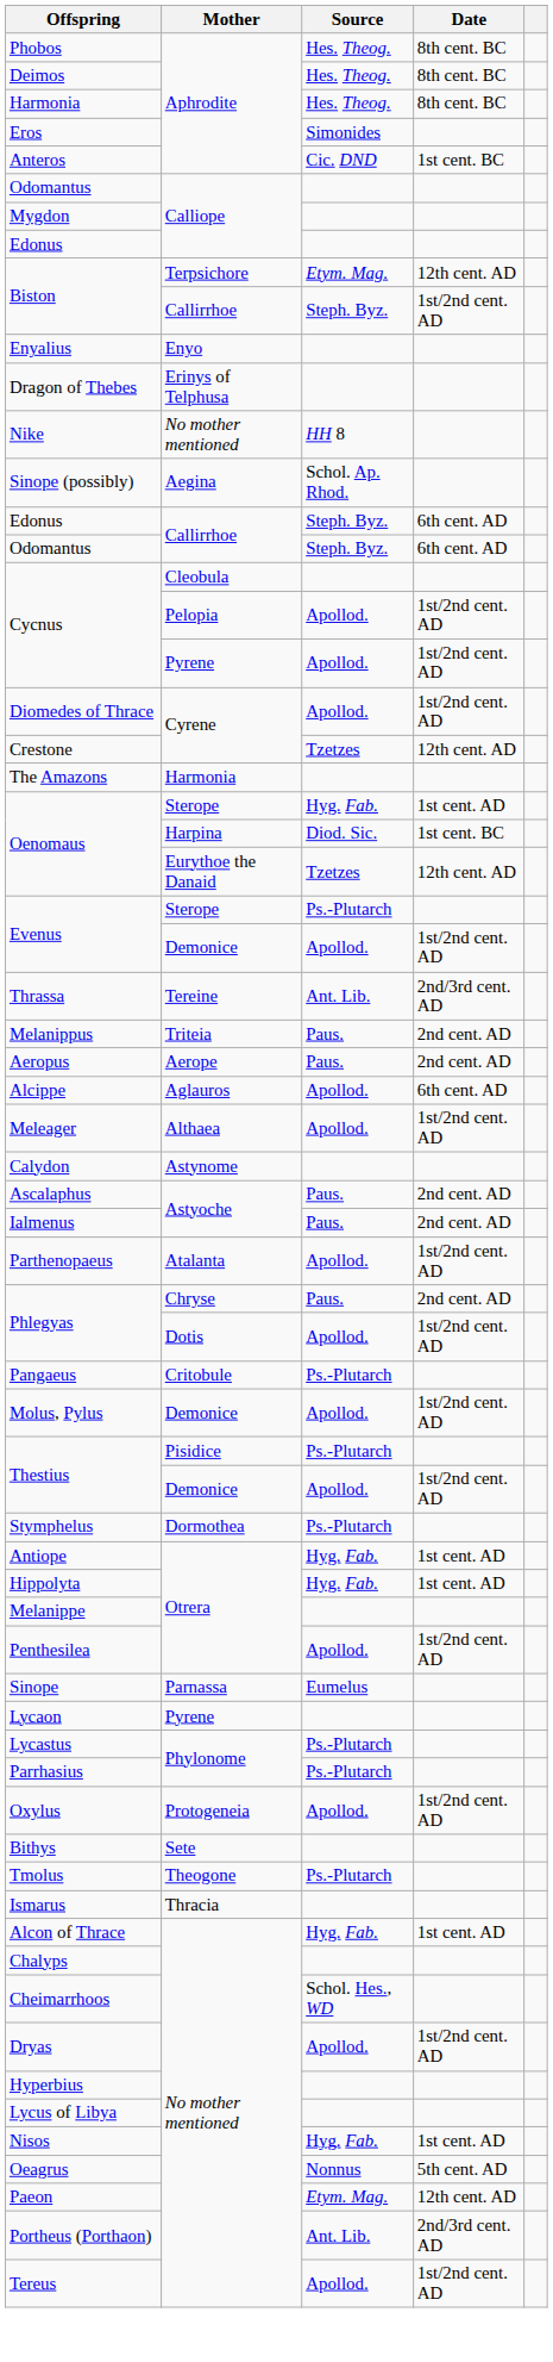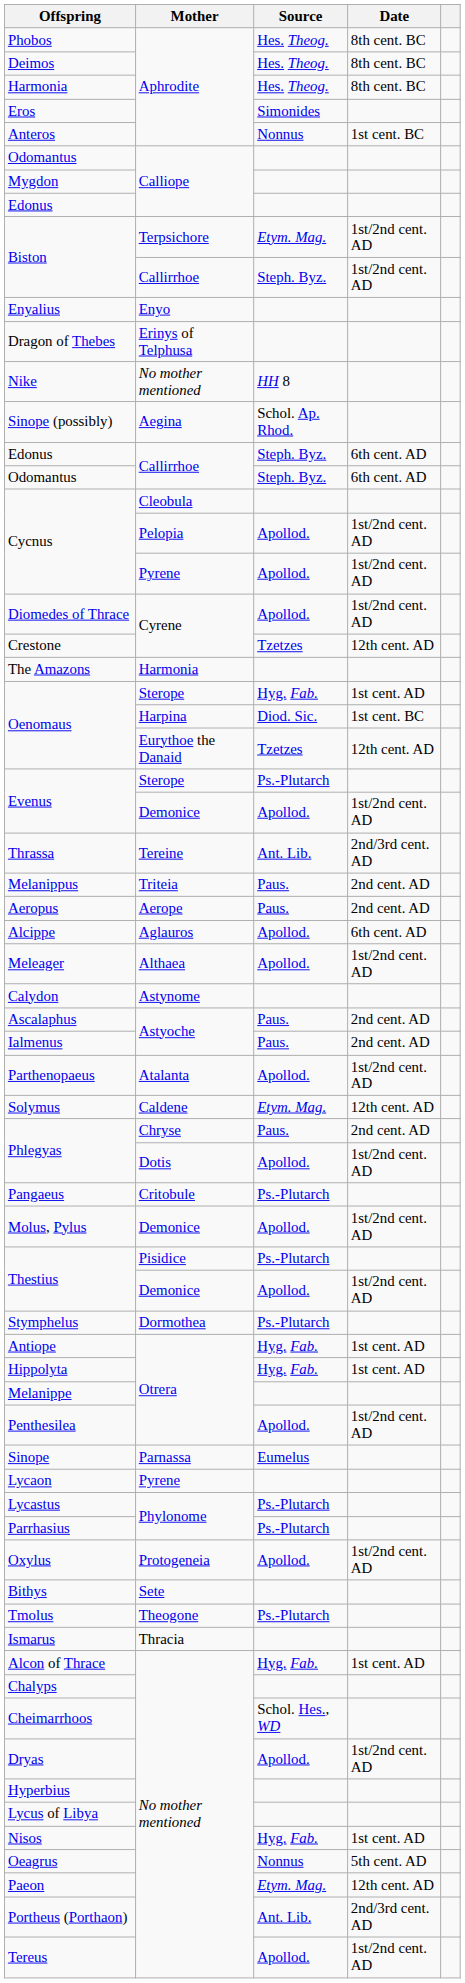 <table class="wikitable sortable mw-collapsible mw-collapsed">
 <tr>
 <th scope="col" style="width: 100pt;">Offspring</th>
 <th scope="col" style="width: 90pt;">Mother</th>
 <th scope="col" style="width: 70pt;">Source</th>
 <th scope="col" style="width: 70pt;">Date</th>
 <th class="unsortable" scope="col" style="width: 10pt;"></th>
 </tr>
 <tr>
 <td><a href='#'>Phobos</a></td>
 <td rowspan="5"><a href='#'>Aphrodite</a></td>
 <td><a href='#'>Hes.</a> <em><a href='#'>Theog.</a></em></td>
 <td data-sort-value=1>8th cent. BC</td>
 <td></td>
 </tr>
 <tr>
 <td><a href='#'>Deimos</a></td>
 <td><a href='#'>Hes.</a> <em><a href='#'>Theog.</a></em></td>
 <td data-sort-value=1>8th cent. BC</td>
 <td></td>
 </tr>
 <tr>
 <td><a href='#'>Harmonia</a></td>
 <td><a href='#'>Hes.</a> <em><a href='#'>Theog.</a></em></td>
 <td data-sort-value=1>8th cent. BC</td>
 <td></td>
 </tr>
 <tr>
 <td><a href='#'>Eros</a></td>
 <td><a href='#'>Simonides</a></td>
 <td></td>
 <td></td>
 </tr>
 <tr>
 <td><a href='#'>Anteros</a></td>
-<td><a href='#'>Cic.</a> <em><a href='#'>DND</a></em></td>
+<td><a href='#'>Nonnus</a></td>
 <td data-sort-value=15>1st cent. BC</td>
 <td></td>
 </tr>
 <tr>
 <td><a href='#'>Odomantus</a></td>
 <td rowspan="3"><a href='#'>Calliope</a></td>
 <td></td>
 <td></td>
 <td></td>
 </tr>
 <tr>
 <td><a href='#'>Mygdon</a></td>
 <td></td>
 <td></td>
 <td></td>
 </tr>
 <tr>
 <td><a href='#'>Edonus</a></td>
 <td></td>
 <td></td>
 <td></td>
 </tr>
 <tr>
 <td rowspan="2"><a href='#'>Biston</a></td>
 <td><a href='#'>Terpsichore</a></td>
 <td><em><a href='#'>Etym. Mag.</a></em></td>
-<td data-sort-value=39>12th cent. AD</td>
+<td data-sort-value=18>1st/2nd cent. AD</td>
 <td></td>
 </tr>
 <tr>
 <td><a href='#'>Callirrhoe</a></td>
 <td><a href='#'>Steph. Byz.</a></td>
 <td data-sort-value=18>1st/2nd cent. AD</td>
 <td></td>
 </tr>
 <tr>
 <td><a href='#'>Enyalius</a></td>
 <td><a href='#'>Enyo</a></td>
 <td></td>
 <td></td>
 <td></td>
 </tr>
 <tr>
 <td>Dragon of <a href='#'>Thebes</a></td>
 <td><a href='#'>Erinys</a> of <a href='#'>Telphusa</a></td>
 <td></td>
 <td></td>
 <td></td>
 </tr>
 <tr>
 <td><a href='#'>Nike</a></td>
 <td><em>No mother mentioned</em></td>
 <td><em><a href='#'>HH</a></em> 8</td>
 <td></td>
 <td></td>
 </tr>
 <tr>
 <td><a href='#'>Sinope</a> (possibly)</td>
 <td><a href='#'>Aegina</a></td>
 <td>Schol. <a href='#'>Ap. Rhod.</a></td>
 <td></td>
 <td></td>
 </tr>
 <tr>
 <td>Edonus</td>
 <td rowspan="2"><a href='#'>Callirrhoe</a></td>
 <td><a href='#'>Steph. Byz.</a></td>
 <td data-sort-value=27>6th cent. AD</td>
 <td></td>
 </tr>
 <tr>
 <td>Odomantus</td>
 <td><a href='#'>Steph. Byz.</a></td>
 <td data-sort-value=27>6th cent. AD</td>
 <td></td>
 </tr>
 <tr>
 <td rowspan="3">Cycnus</td>
 <td><a href='#'>Cleobula</a></td>
 <td></td>
 <td></td>
 <td></td>
 </tr>
 <tr>
 <td><a href='#'>Pelopia</a></td>
 <td><a href='#'>Apollod.</a></td>
 <td data-sort-value=18>1st/2nd cent. AD</td>
 <td></td>
 </tr>
 <tr>
 <td><a href='#'>Pyrene</a></td>
 <td><a href='#'>Apollod.</a></td>
 <td data-sort-value=18>1st/2nd cent. AD</td>
 <td></td>
 </tr>
 <tr>
 <td><a href='#'>Diomedes of Thrace</a></td>
 <td rowspan=2>Cyrene</td>
 <td><a href='#'>Apollod.</a></td>
 <td data-sort-value=18>1st/2nd cent. AD</td>
 <td></td>
 </tr>
 <tr>
 <td>Crestone</td>
 <td><a href='#'>Tzetzes</a></td>
 <td data-sort-value=39>12th cent. AD</td>
 <td></td>
 </tr>
 <tr>
 <td>The <a href='#'>Amazons</a></td>
 <td><a href='#'>Harmonia</a></td>
 <td></td>
 <td></td>
 <td></td>
 </tr>
 <tr>
 <td rowspan="3"><a href='#'>Oenomaus</a></td>
 <td><a href='#'>Sterope</a></td>
 <td><a href='#'>Hyg.</a> <em><a href='#'>Fab.</a></em></td>
 <td data-sort-value=17>1st cent. AD</td>
 <td></td>
 </tr>
 <tr>
 <td><a href='#'>Harpina</a></td>
 <td><a href='#'>Diod. Sic.</a></td>
 <td data-sort-value=15>1st cent. BC</td>
 <td></td>
 </tr>
 <tr>
 <td><a href='#'>Eurythoe</a> the <a href='#'>Danaid</a></td>
 <td><a href='#'>Tzetzes</a></td>
 <td data-sort-value=39>12th cent. AD</td>
 <td></td>
 </tr>
 <tr>
 <td rowspan="2"><a href='#'>Evenus</a></td>
 <td><a href='#'>Sterope</a></td>
 <td><a href='#'>Ps.-Plutarch</a></td>
 <td></td>
 <td></td>
 </tr>
 <tr>
 <td><a href='#'>Demonice</a></td>
 <td><a href='#'>Apollod.</a></td>
 <td data-sort-value=18>1st/2nd cent. AD</td>
 <td></td>
 </tr>
 <tr>
 <td><a href='#'>Thrassa</a></td>
 <td><a href='#'>Tereine</a></td>
 <td><a href='#'>Ant. Lib.</a></td>
 <td data-sort-value=20>2nd/3rd cent. AD</td>
 <td></td>
 </tr>
 <tr>
 <td><a href='#'>Melanippus</a></td>
 <td><a href='#'>Triteia</a></td>
 <td><a href='#'>Paus.</a></td>
 <td data-sort-value=19>2nd cent. AD</td>
 <td></td>
 </tr>
 <tr>
 <td><a href='#'>Aeropus</a></td>
 <td><a href='#'>Aerope</a></td>
 <td><a href='#'>Paus.</a></td>
 <td data-sort-value=19>2nd cent. AD</td>
 <td></td>
 </tr>
 <tr>
 <td><a href='#'>Alcippe</a></td>
 <td><a href='#'>Aglauros</a></td>
 <td><a href='#'>Apollod.</a></td>
 <td data-sort-value=27>6th cent. AD</td>
 <td></td>
 </tr>
 <tr>
 <td><a href='#'>Meleager</a></td>
 <td><a href='#'>Althaea</a></td>
 <td><a href='#'>Apollod.</a></td>
 <td data-sort-value=18>1st/2nd cent. AD</td>
 <td></td>
 </tr>
 <tr>
 <td><a href='#'>Calydon</a></td>
 <td><a href='#'>Astynome</a></td>
 <td></td>
 <td></td>
 <td></td>
 </tr>
 <tr>
 <td><a href='#'>Ascalaphus</a></td>
 <td rowspan=2><a href='#'>Astyoche</a></td>
 <td><a href='#'>Paus.</a></td>
 <td data-sort-value=19>2nd cent. AD</td>
 <td></td>
 </tr>
 <tr>
 <td><a href='#'>Ialmenus</a></td>
 <td><a href='#'>Paus.</a></td>
 <td data-sort-value=19>2nd cent. AD</td>
 <td></td>
 </tr>
 <tr>
 <td><a href='#'>Parthenopaeus</a></td>
 <td><a href='#'>Atalanta</a></td>
 <td><a href='#'>Apollod.</a></td>
 <td data-sort-value=18>1st/2nd cent. AD</td>
+<td></td>
+</tr>
+<tr>
+<td><a href='#'>Solymus</a></td>
+<td><a href='#'>Caldene</a></td>
+<td><em><a href='#'>Etym. Mag.</a></em></td>
+<td data-sort-value=39>12th cent. AD</td>
 <td></td>
 </tr>
 <tr>
 <td rowspan="2"><a href='#'>Phlegyas</a></td>
 <td><a href='#'>Chryse</a></td>
 <td><a href='#'>Paus.</a></td>
 <td data-sort-value=19>2nd cent. AD</td>
 <td></td>
 </tr>
 <tr>
 <td><a href='#'>Dotis</a></td>
 <td><a href='#'>Apollod.</a></td>
 <td data-sort-value=18>1st/2nd cent. AD</td>
 <td></td>
 </tr>
 <tr>
 <td><a href='#'>Pangaeus</a></td>
 <td><a href='#'>Critobule</a></td>
 <td><a href='#'>Ps.-Plutarch</a></td>
 <td></td>
 <td></td>
 </tr>
 <tr>
 <td><a href='#'>Molus</a>, <a href='#'>Pylus</a></td>
 <td><a href='#'>Demonice</a></td>
 <td><a href='#'>Apollod.</a></td>
 <td data-sort-value=18>1st/2nd cent. AD</td>
 <td></td>
 </tr>
 <tr>
 <td rowspan="2"><a href='#'>Thestius</a></td>
 <td><a href='#'>Pisidice</a></td>
 <td><a href='#'>Ps.-Plutarch</a></td>
 <td></td>
 <td></td>
 </tr>
 <tr>
 <td><a href='#'>Demonice</a></td>
 <td><a href='#'>Apollod.</a></td>
 <td data-sort-value=18>1st/2nd cent. AD</td>
 <td></td>
 </tr>
 <tr>
 <td><a href='#'>Stymphelus</a></td>
 <td><a href='#'>Dormothea</a></td>
 <td><a href='#'>Ps.-Plutarch</a></td>
 <td></td>
 <td></td>
 </tr>
 <tr>
 <td><a href='#'>Antiope</a></td>
 <td rowspan="4"><a href='#'>Otrera</a></td>
 <td><a href='#'>Hyg.</a> <em><a href='#'>Fab.</a></em></td>
 <td data-sort-value=17>1st cent. AD</td>
 <td></td>
 </tr>
 <tr>
 <td><a href='#'>Hippolyta</a></td>
 <td><a href='#'>Hyg.</a> <em><a href='#'>Fab.</a></em></td>
 <td data-sort-value=17>1st cent. AD</td>
 <td></td>
 </tr>
 <tr>
 <td><a href='#'>Melanippe</a></td>
 <td></td>
 <td></td>
 <td></td>
 </tr>
 <tr>
 <td><a href='#'>Penthesilea</a></td>
 <td><a href='#'>Apollod.</a></td>
 <td data-sort-value=18>1st/2nd cent. AD</td>
 <td></td>
 </tr>
 <tr>
 <td><a href='#'>Sinope</a></td>
 <td><a href='#'>Parnassa</a></td>
 <td><a href='#'>Eumelus</a></td>
 <td></td>
 <td></td>
 </tr>
 <tr>
 <td><a href='#'>Lycaon</a></td>
 <td><a href='#'>Pyrene</a></td>
 <td></td>
 <td></td>
 <td></td>
 </tr>
 <tr>
 <td><a href='#'>Lycastus</a></td>
 <td rowspan="2"><a href='#'>Phylonome</a></td>
 <td><a href='#'>Ps.-Plutarch</a></td>
 <td></td>
 <td></td>
 </tr>
 <tr>
 <td><a href='#'>Parrhasius</a></td>
 <td><a href='#'>Ps.-Plutarch</a></td>
 <td></td>
 <td></td>
 </tr>
 <tr>
 <td><a href='#'>Oxylus</a></td>
 <td><a href='#'>Protogeneia</a></td>
 <td><a href='#'>Apollod.</a></td>
 <td data-sort-value=18>1st/2nd cent. AD</td>
 <td></td>
 </tr>
 <tr>
 <td><a href='#'>Bithys</a></td>
 <td><a href='#'>Sete</a></td>
 <td></td>
 <td></td>
 <td></td>
 </tr>
 <tr>
 <td><a href='#'>Tmolus</a></td>
 <td><a href='#'>Theogone</a></td>
 <td><a href='#'>Ps.-Plutarch</a></td>
 <td></td>
 <td></td>
 </tr>
 <tr>
 <td><a href='#'>Ismarus</a></td>
 <td>Thracia</td>
 <td></td>
 <td></td>
 <td></td>
 </tr>
 <tr>
 <td><a href='#'>Alcon</a> of <a href='#'>Thrace</a></td>
 <td rowspan="11"><em>No mother mentioned</em></td>
 <td><a href='#'>Hyg.</a> <em><a href='#'>Fab.</a></em></td>
 <td data-sort-value=17>1st cent. AD</td>
 <td></td>
 </tr>
 <tr>
 <td><a href='#'>Chalyps</a></td>
 <td></td>
 <td></td>
 <td></td>
 </tr>
 <tr>
 <td><a href='#'>Cheimarrhoos</a></td>
 <td>Schol. <a href='#'>Hes.</a>, <em><a href='#'>WD</a></em></td>
 <td></td>
 <td></td>
 </tr>
 <tr>
 <td><a href='#'>Dryas</a></td>
 <td><a href='#'>Apollod.</a></td>
 <td data-sort-value=18>1st/2nd cent. AD</td>
 <td></td>
 </tr>
 <tr>
 <td><a href='#'>Hyperbius</a></td>
 <td></td>
 <td></td>
 <td></td>
 </tr>
 <tr>
 <td><a href='#'>Lycus</a> of <a href='#'>Libya</a></td>
 <td></td>
 <td></td>
 <td></td>
 </tr>
 <tr>
 <td><a href='#'>Nisos</a></td>
 <td><a href='#'>Hyg.</a> <em><a href='#'>Fab.</a></em></td>
 <td data-sort-value=17>1st cent. AD</td>
 <td></td>
 </tr>
 <tr>
 <td><a href='#'>Oeagrus</a></td>
 <td><a href='#'>Nonnus</a></td>
 <td data-sort-value=25>5th cent. AD</td>
 <td></td>
 </tr>
 <tr>
 <td><a href='#'>Paeon</a></td>
 <td><em><a href='#'>Etym. Mag.</a></em></td>
 <td data-sort-value=39>12th cent. AD</td>
 <td></td>
 </tr>
 <tr>
 <td><a href='#'>Portheus</a> (<a href='#'>Porthaon</a>)</td>
 <td><a href='#'>Ant. Lib.</a></td>
 <td data-sort-value=20>2nd/3rd cent. AD</td>
 <td></td>
 </tr>
 <tr>
 <td><a href='#'>Tereus</a></td>
 <td><a href='#'>Apollod.</a></td>
 <td data-sort-value=18>1st/2nd cent. AD</td>
 <td></td>
 </tr>
 </table>
